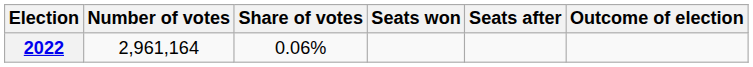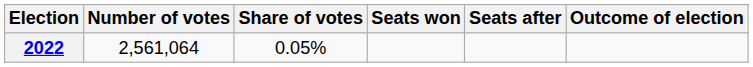 <table class="sortable wikitable" style="text-align:center">
 <tr>
 <th>Election</th>
 <th>Number of votes</th>
 <th>Share of votes</th>
 <th>Seats won</th>
 <th>Seats after</th>
 <th>Outcome of election</th>
 </tr>
 <tr>
 <th><a href='#'>2022</a></th>
-<td>2,961,164</td>
-<td>0.06%</td>
+<td>2,561,064</td>
+<td>0.05%</td>
 <td></td>
 <td></td>
 <td></td>
 </tr>
 </table>
